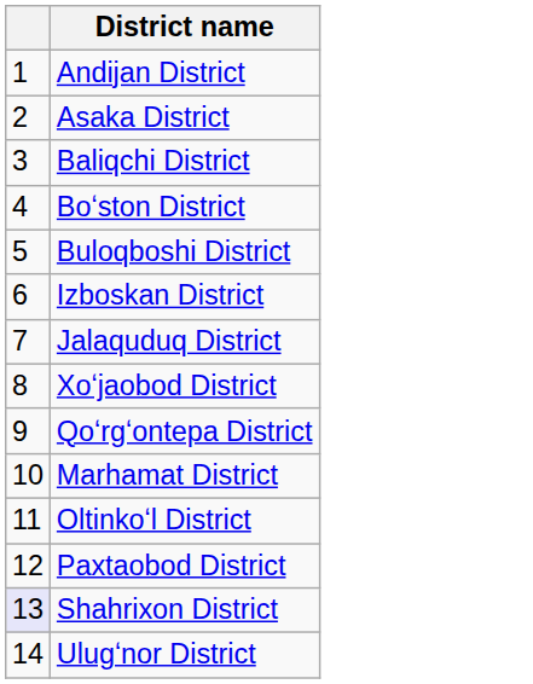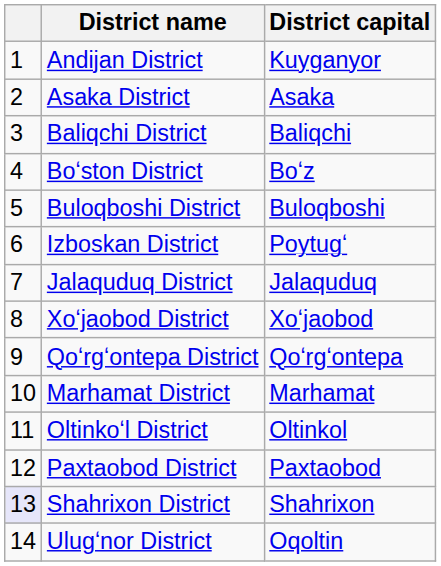 <table class="wikitable sortable">
 <tr>
 <th></th>
 <th>District name</th>
+<th>District capital</th>
 </tr>
 <tr>
 <td>1</td>
 <td><a href='#'>Andijan District</a></td>
+<td><a href='#'>Kuyganyor</a></td>
 </tr>
 <tr>
 <td>2</td>
 <td><a href='#'>Asaka District</a></td>
+<td><a href='#'>Asaka</a></td>
 </tr>
 <tr>
 <td>3</td>
 <td><a href='#'>Baliqchi District</a></td>
+<td><a href='#'>Baliqchi</a></td>
 </tr>
 <tr>
 <td>4</td>
 <td><a href='#'>Boʻston District</a></td>
+<td><a href='#'>Boʻz</a></td>
 </tr>
 <tr>
 <td>5</td>
 <td><a href='#'>Buloqboshi District</a></td>
+<td><a href='#'>Buloqboshi</a></td>
 </tr>
 <tr>
 <td>6</td>
 <td><a href='#'>Izboskan District</a></td>
+<td><a href='#'>Poytugʻ</a></td>
 </tr>
 <tr>
 <td>7</td>
 <td><a href='#'>Jalaquduq District</a></td>
+<td><a href='#'>Jalaquduq</a></td>
 </tr>
 <tr>
 <td>8</td>
 <td><a href='#'>Xoʻjaobod District</a></td>
+<td><a href='#'>Xoʻjaobod</a></td>
 </tr>
 <tr>
 <td>9</td>
 <td><a href='#'>Qoʻrgʻontepa District</a></td>
+<td><a href='#'>Qoʻrgʻontepa</a></td>
 </tr>
 <tr>
 <td>10</td>
 <td><a href='#'>Marhamat District</a></td>
+<td><a href='#'>Marhamat</a></td>
 </tr>
 <tr>
 <td>11</td>
 <td><a href='#'>Oltinkoʻl District</a></td>
+<td><a href='#'>Oltinkol</a></td>
 </tr>
 <tr>
 <td>12</td>
 <td><a href='#'>Paxtaobod District</a></td>
+<td><a href='#'>Paxtaobod</a></td>
 </tr>
 <tr>
 <td style="background: lavender;">13</td>
 <td><a href='#'>Shahrixon District</a></td>
+<td><a href='#'>Shahrixon</a></td>
 </tr>
 <tr>
 <td>14</td>
 <td><a href='#'>Ulugʻnor District</a></td>
+<td><a href='#'>Oqoltin</a></td>
 </tr>
 </table>
